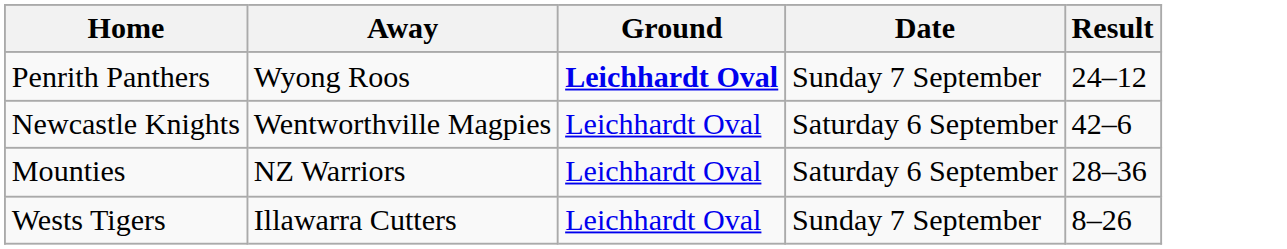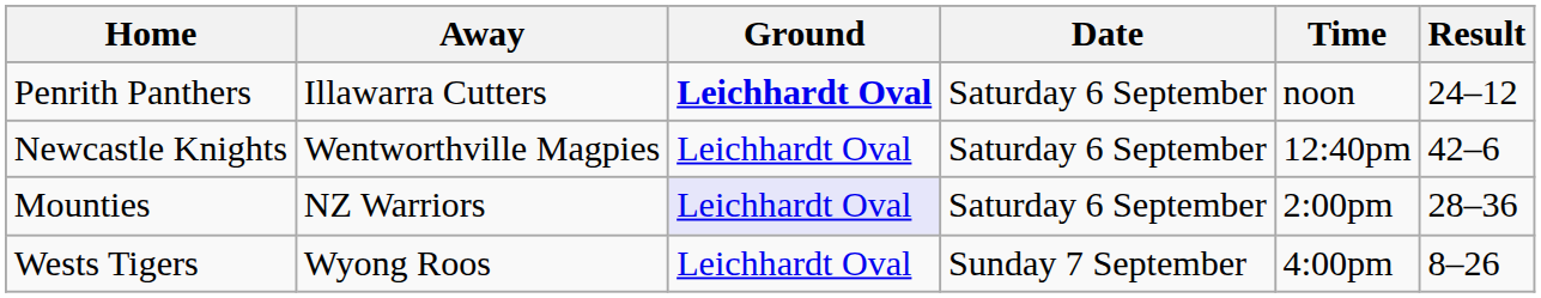 <table class="wikitable">
 <tr>
 <th>Home</th>
 <th>Away</th>
 <th>Ground</th>
 <th>Date</th>
+<th>Time</th>
 <th>Result</th>
 </tr>
 <tr>
 <td>Penrith Panthers</td>
-<td>Wyong Roos</td>
+<td>Illawarra Cutters</td>
 <td><strong><a href='#'>Leichhardt Oval</a></strong></td>
-<td>Sunday 7 September</td>
+<td>Saturday 6 September</td>
+<td>noon</td>
 <td>24–12</td>
 </tr>
 <tr>
 <td>Newcastle Knights</td>
 <td>Wentworthville Magpies</td>
 <td><a href='#'>Leichhardt Oval</a></td>
 <td>Saturday 6 September</td>
+<td>12:40pm</td>
 <td>42–6</td>
 </tr>
 <tr>
 <td>Mounties</td>
 <td>NZ Warriors</td>
-<td><a href='#'>Leichhardt Oval</a></td>
+<td style="background: lavender;"><a href='#'>Leichhardt Oval</a></td>
 <td>Saturday 6 September</td>
+<td>2:00pm</td>
 <td>28–36</td>
 </tr>
 <tr>
 <td>Wests Tigers</td>
-<td>Illawarra Cutters</td>
+<td>Wyong Roos</td>
 <td><a href='#'>Leichhardt Oval</a></td>
 <td>Sunday 7 September</td>
+<td>4:00pm</td>
 <td>8–26</td>
 </tr>
 </table>
